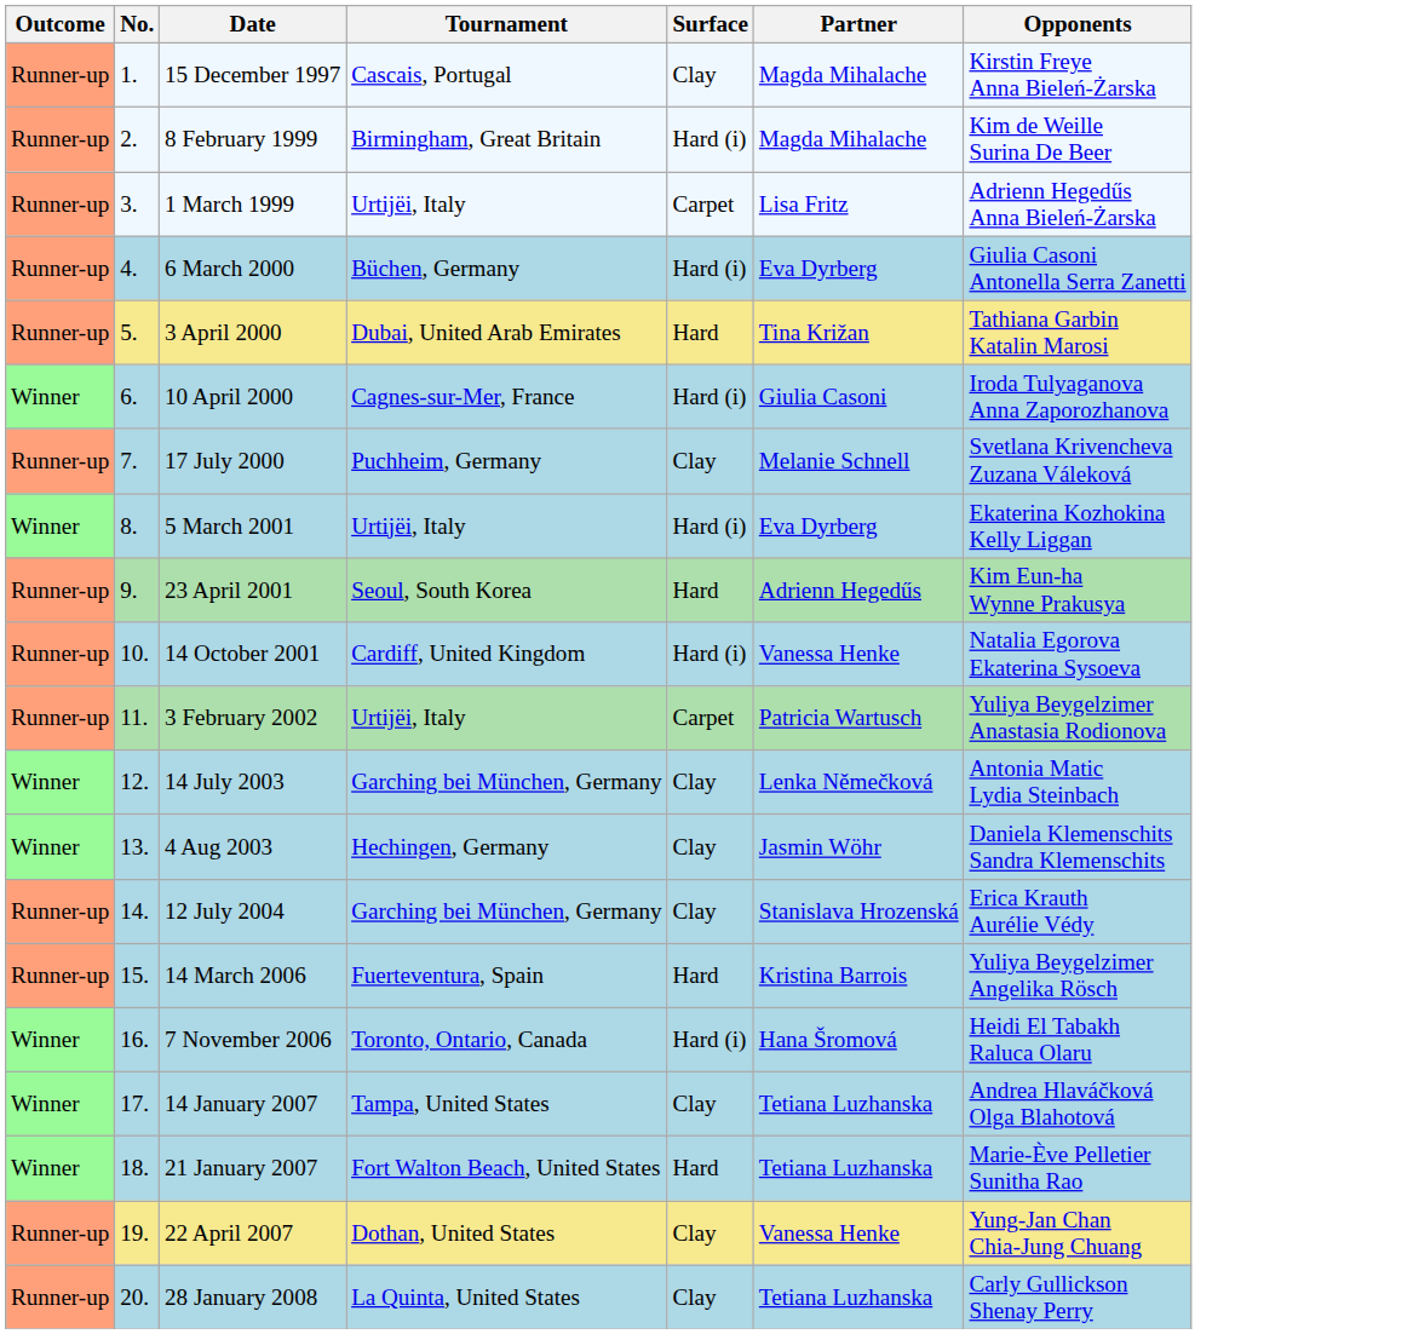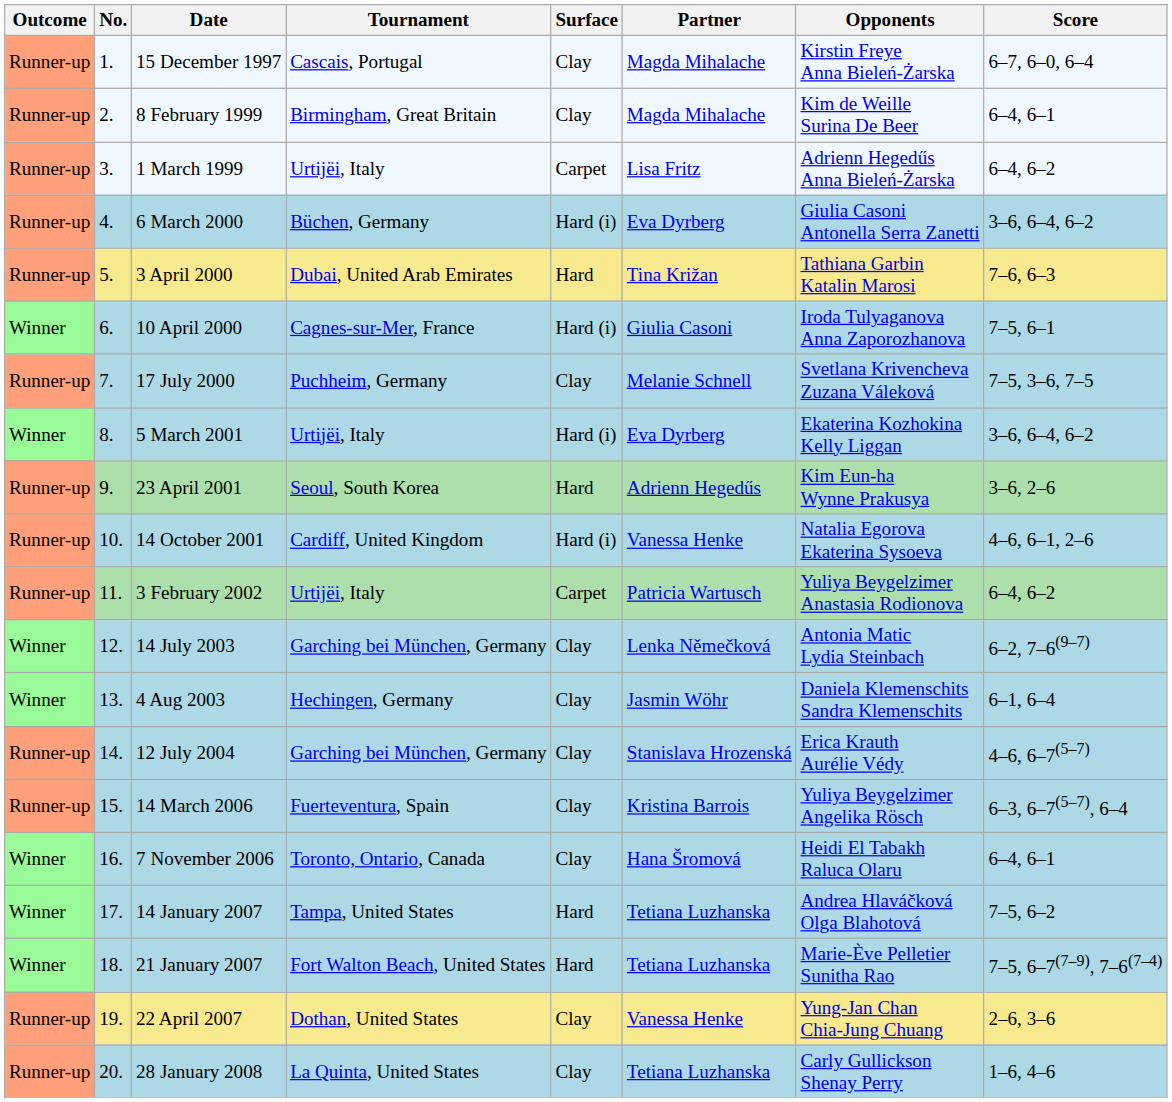 <table class="sortable wikitable" style=font-size:97%>
 <tr>
 <th>Outcome</th>
 <th>No.</th>
 <th>Date</th>
 <th>Tournament</th>
 <th>Surface</th>
 <th>Partner</th>
 <th>Opponents</th>
+<th>Score</th>
 </tr>
 <tr style="background:#f0f8ff;">
 <td bgcolor="FFA07A">Runner-up</td>
 <td>1.</td>
 <td>15 December 1997</td>
 <td><a href='#'>Cascais</a>, Portugal</td>
 <td>Clay</td>
 <td> <a href='#'>Magda Mihalache</a></td>
 <td> <a href='#'>Kirstin Freye</a><br> <a href='#'>Anna Bieleń-Żarska</a></td>
+<td>6–7, 6–0, 6–4</td>
 </tr>
 <tr style="background:#f0f8ff;">
 <td bgcolor="FFA07A">Runner-up</td>
 <td>2.</td>
 <td>8 February 1999</td>
 <td><a href='#'>Birmingham</a>, Great Britain</td>
-<td>Hard (i)</td>
+<td>Clay</td>
 <td> <a href='#'>Magda Mihalache</a></td>
 <td> <a href='#'>Kim de Weille</a><br> <a href='#'>Surina De Beer</a></td>
+<td>6–4, 6–1</td>
 </tr>
 <tr style="background:#f0f8ff;">
 <td bgcolor="FFA07A">Runner-up</td>
 <td>3.</td>
 <td>1 March 1999</td>
 <td><a href='#'>Urtijëi</a>, Italy</td>
 <td>Carpet</td>
 <td> <a href='#'>Lisa Fritz</a></td>
 <td> <a href='#'>Adrienn Hegedűs</a><br> <a href='#'>Anna Bieleń-Żarska</a></td>
+<td>6–4, 6–2</td>
 </tr>
 <tr style="background:lightblue;">
 <td bgcolor="FFA07A">Runner-up</td>
 <td>4.</td>
 <td>6 March 2000</td>
 <td><a href='#'>Büchen</a>, Germany</td>
 <td>Hard (i)</td>
 <td> <a href='#'>Eva Dyrberg</a></td>
 <td> <a href='#'>Giulia Casoni</a> <br>  <a href='#'>Antonella Serra Zanetti</a></td>
+<td>3–6, 6–4, 6–2</td>
 </tr>
 <tr style="background:#f7e98e;">
 <td bgcolor="FFA07A">Runner-up</td>
 <td>5.</td>
 <td>3 April 2000</td>
 <td><a href='#'>Dubai</a>, United Arab Emirates</td>
 <td>Hard</td>
 <td> <a href='#'>Tina Križan</a></td>
 <td> <a href='#'>Tathiana Garbin</a> <br>  <a href='#'>Katalin Marosi</a></td>
+<td>7–6, 6–3</td>
 </tr>
 <tr style="background:lightblue;">
 <td bgcolor="98FB98">Winner</td>
 <td>6.</td>
 <td>10 April 2000</td>
 <td><a href='#'>Cagnes-sur-Mer</a>, France</td>
 <td>Hard (i)</td>
 <td> <a href='#'>Giulia Casoni</a></td>
 <td> <a href='#'>Iroda Tulyaganova</a> <br>  <a href='#'>Anna Zaporozhanova</a></td>
+<td>7–5, 6–1</td>
 </tr>
 <tr style="background:lightblue;">
 <td bgcolor="FFA07A">Runner-up</td>
 <td>7.</td>
 <td>17 July 2000</td>
 <td><a href='#'>Puchheim</a>, Germany</td>
 <td>Clay</td>
 <td> <a href='#'>Melanie Schnell</a></td>
 <td> <a href='#'>Svetlana Krivencheva</a> <br>  <a href='#'>Zuzana Váleková</a></td>
+<td>7–5, 3–6, 7–5</td>
 </tr>
 <tr style="background:lightblue;">
 <td bgcolor="98FB98">Winner</td>
 <td>8.</td>
 <td>5 March 2001</td>
 <td><a href='#'>Urtijëi</a>, Italy</td>
 <td>Hard (i)</td>
 <td> <a href='#'>Eva Dyrberg</a></td>
 <td> <a href='#'>Ekaterina Kozhokina</a> <br>  <a href='#'>Kelly Liggan</a></td>
+<td>3–6, 6–4, 6–2</td>
 </tr>
 <tr style="background:#addfad;">
 <td style="background:#ffa07a;">Runner-up</td>
 <td>9.</td>
 <td>23 April 2001</td>
 <td><a href='#'>Seoul</a>, South Korea</td>
 <td>Hard</td>
 <td> <a href='#'>Adrienn Hegedűs</a></td>
 <td> <a href='#'>Kim Eun-ha</a> <br>  <a href='#'>Wynne Prakusya</a></td>
+<td>3–6, 2–6</td>
 </tr>
 <tr style="background:lightblue;">
 <td bgcolor=#FFA07A>Runner-up</td>
 <td>10.</td>
 <td>14 October 2001</td>
 <td><a href='#'>Cardiff</a>, United Kingdom</td>
 <td>Hard (i)</td>
 <td> <a href='#'>Vanessa Henke</a></td>
 <td> <a href='#'>Natalia Egorova</a> <br>  <a href='#'>Ekaterina Sysoeva</a></td>
+<td>4–6, 6–1, 2–6</td>
 </tr>
 <tr style="background:#addfad;">
 <td bgcolor="FFA07A">Runner-up</td>
 <td>11.</td>
 <td>3 February 2002</td>
 <td><a href='#'>Urtijëi</a>, Italy</td>
 <td>Carpet</td>
 <td> <a href='#'>Patricia Wartusch</a></td>
 <td> <a href='#'>Yuliya Beygelzimer</a> <br>  <a href='#'>Anastasia Rodionova</a></td>
+<td>6–4, 6–2</td>
 </tr>
 <tr style="background:lightblue;">
 <td bgcolor="98FB98">Winner</td>
 <td>12.</td>
 <td>14 July 2003</td>
 <td><a href='#'>Garching bei München</a>, Germany</td>
 <td>Clay</td>
 <td> <a href='#'>Lenka Němečková</a></td>
 <td> <a href='#'>Antonia Matic</a> <br>  <a href='#'>Lydia Steinbach</a></td>
+<td>6–2, 7–6<sup>(9–7)</sup></td>
 </tr>
 <tr style="background:lightblue;">
 <td bgcolor="98FB98">Winner</td>
 <td>13.</td>
 <td>4 Aug 2003</td>
 <td><a href='#'>Hechingen</a>, Germany</td>
 <td>Clay</td>
 <td> <a href='#'>Jasmin Wöhr</a></td>
 <td> <a href='#'>Daniela Klemenschits</a> <br>  <a href='#'>Sandra Klemenschits</a></td>
+<td>6–1, 6–4</td>
 </tr>
 <tr style="background:lightblue;">
 <td style="background:#ffa07a;">Runner-up</td>
 <td>14.</td>
 <td>12 July 2004</td>
 <td><a href='#'>Garching bei München</a>, Germany</td>
 <td>Clay</td>
 <td> <a href='#'>Stanislava Hrozenská</a></td>
 <td> <a href='#'>Erica Krauth</a> <br>  <a href='#'>Aurélie Védy</a></td>
+<td>4–6, 6–7<sup>(5–7)</sup></td>
 </tr>
 <tr style="background:lightblue;">
 <td style="background:#ffa07a;">Runner-up</td>
 <td>15.</td>
 <td>14 March 2006</td>
 <td><a href='#'>Fuerteventura</a>, Spain</td>
-<td>Hard</td>
+<td>Clay</td>
 <td> <a href='#'>Kristina Barrois</a></td>
 <td> <a href='#'>Yuliya Beygelzimer</a> <br>  <a href='#'>Angelika Rösch</a></td>
+<td>6–3, 6–7<sup>(5–7)</sup>, 6–4</td>
 </tr>
 <tr style="background:lightblue;">
 <td bgcolor="98FB98">Winner</td>
 <td>16.</td>
 <td>7 November 2006</td>
 <td><a href='#'>Toronto, Ontario</a>, Canada</td>
-<td>Hard (i)</td>
+<td>Clay</td>
 <td> <a href='#'>Hana Šromová</a></td>
 <td> <a href='#'>Heidi El Tabakh</a><br> <a href='#'>Raluca Olaru</a></td>
+<td>6–4, 6–1</td>
 </tr>
 <tr style="background:lightblue;">
 <td style="background:#98fb98;">Winner</td>
 <td>17.</td>
 <td>14 January 2007</td>
 <td><a href='#'>Tampa</a>, United States</td>
-<td>Clay</td>
+<td>Hard</td>
 <td> <a href='#'>Tetiana Luzhanska</a></td>
 <td> <a href='#'>Andrea Hlaváčková</a><br> <a href='#'>Olga Blahotová</a></td>
+<td>7–5, 6–2</td>
 </tr>
 <tr style="background:lightblue;">
 <td style="background:#98fb98;">Winner</td>
 <td>18.</td>
 <td>21 January 2007</td>
 <td><a href='#'>Fort Walton Beach</a>, United States</td>
 <td>Hard</td>
 <td> <a href='#'>Tetiana Luzhanska</a></td>
 <td> <a href='#'>Marie-Ève Pelletier</a><br> <a href='#'>Sunitha Rao</a></td>
+<td>7–5, 6–7<sup>(7–9)</sup>, 7–6<sup>(7–4)</sup></td>
 </tr>
 <tr style="background:#f7e98e;">
 <td bgcolor=#FFA07A>Runner-up</td>
 <td>19.</td>
 <td>22 April 2007</td>
 <td><a href='#'>Dothan</a>, United States</td>
 <td>Clay</td>
 <td> <a href='#'>Vanessa Henke</a></td>
 <td> <a href='#'>Yung-Jan Chan</a> <br>  <a href='#'>Chia-Jung Chuang</a></td>
+<td>2–6, 3–6</td>
 </tr>
 <tr style="background:lightblue;">
 <td style="background:#ffa07a;">Runner-up</td>
 <td>20.</td>
 <td>28 January 2008</td>
 <td><a href='#'>La Quinta</a>, United States</td>
 <td>Clay</td>
 <td> <a href='#'>Tetiana Luzhanska</a></td>
 <td> <a href='#'>Carly Gullickson</a><br> <a href='#'>Shenay Perry</a></td>
+<td>1–6, 4–6</td>
 </tr>
 </table>
